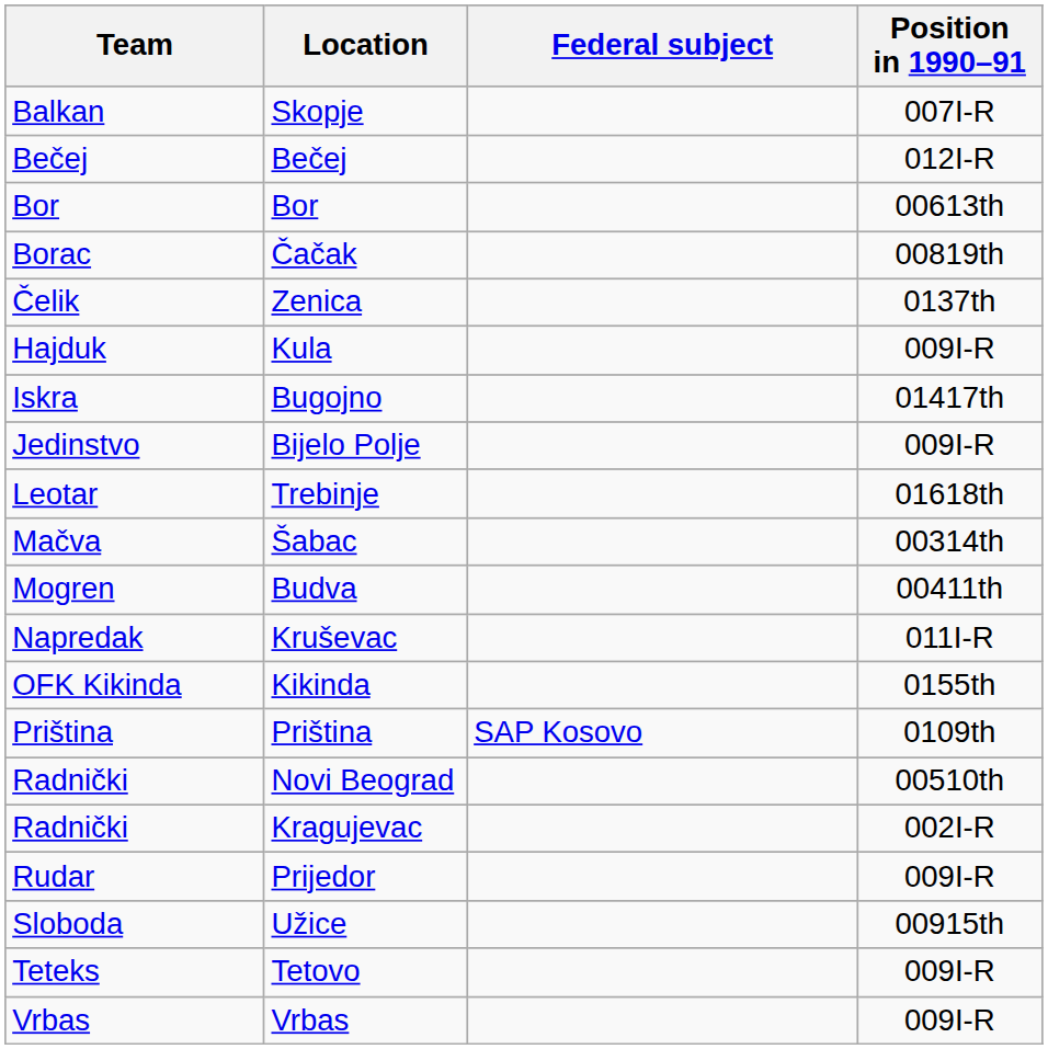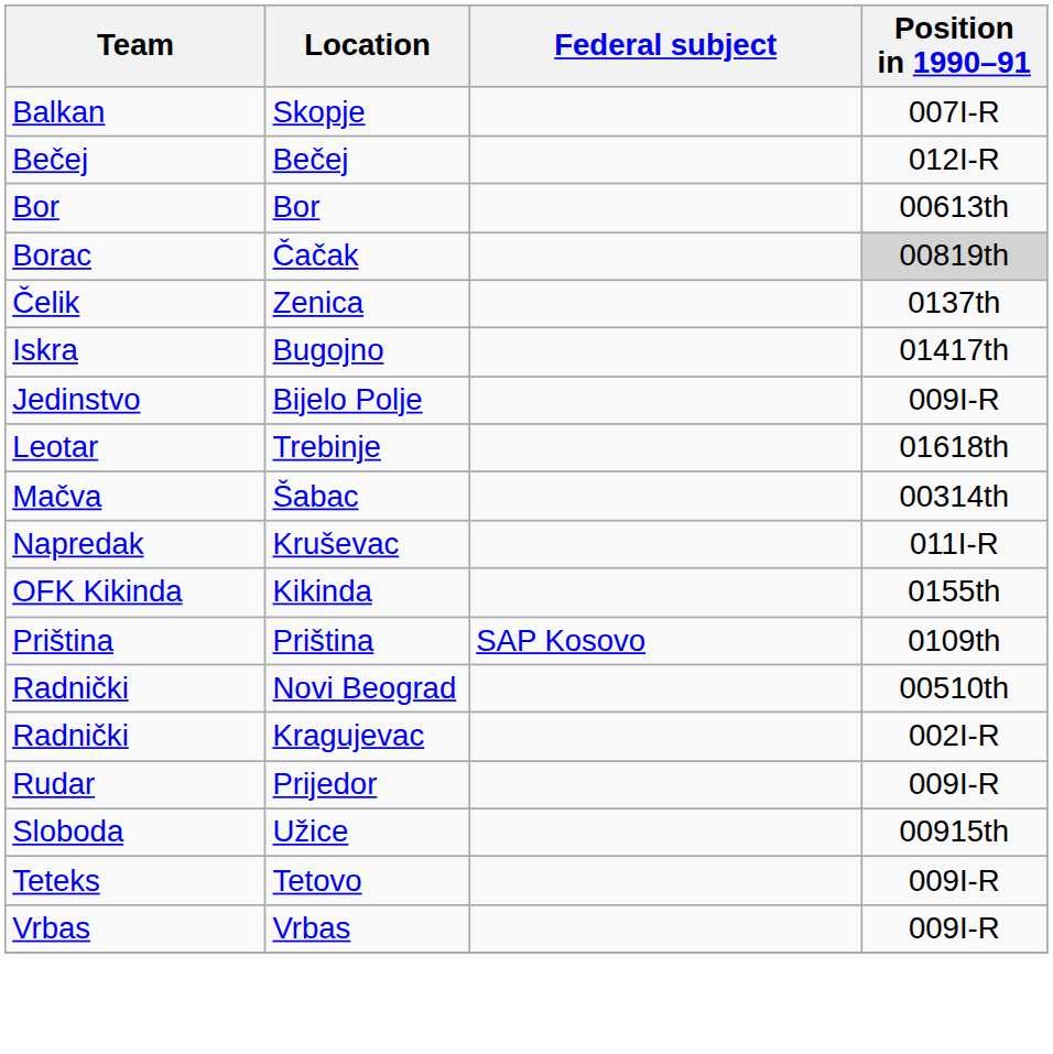 <table class="wikitable sortable" style="text-align: left;">
 <tr>
 <th width="130">Team</th>
 <th width="100">Location</th>
 <th width="200"><a href='#'>Federal subject</a></th>
 <th width="90">Position<br>in <a href='#'>1990–91</a></th>
 </tr>
 <tr>
 <td><a href='#'>Balkan</a></td>
 <td><a href='#'>Skopje</a></td>
 <td></td>
 <td style="text-align:center;"><span>007</span>I-R</td>
 </tr>
 <tr>
 <td><a href='#'>Bečej</a></td>
 <td><a href='#'>Bečej</a></td>
 <td></td>
 <td style="text-align:center;"><span>012</span>I-R</td>
 </tr>
 <tr>
 <td><a href='#'>Bor</a></td>
 <td><a href='#'>Bor</a></td>
 <td></td>
 <td style="text-align:center;"><span>006</span>13th</td>
 </tr>
 <tr>
 <td><a href='#'>Borac</a></td>
 <td><a href='#'>Čačak</a></td>
 <td></td>
-<td style="text-align:center;"><span>008</span>19th</td>
+<td style="background: lightgrey; text-align:center;"><span>008</span>19th</td>
 </tr>
 <tr>
 <td><a href='#'>Čelik</a></td>
 <td><a href='#'>Zenica</a></td>
 <td></td>
 <td style="text-align:center;"><span>013</span>7th</td>
-</tr>
-<tr>
-<td><a href='#'>Hajduk</a></td>
-<td><a href='#'>Kula</a></td>
-<td></td>
-<td style="text-align:center;"><span>009</span>I-R</td>
 </tr>
 <tr>
 <td><a href='#'>Iskra</a></td>
 <td><a href='#'>Bugojno</a></td>
 <td></td>
 <td style="text-align:center;"><span>014</span>17th</td>
 </tr>
 <tr>
 <td><a href='#'>Jedinstvo</a></td>
 <td><a href='#'>Bijelo Polje</a></td>
 <td></td>
 <td style="text-align:center;"><span>009</span>I-R</td>
 </tr>
 <tr>
 <td><a href='#'>Leotar</a></td>
 <td><a href='#'>Trebinje</a></td>
 <td></td>
 <td style="text-align:center;"><span>016</span>18th</td>
 </tr>
 <tr>
 <td><a href='#'>Mačva</a></td>
 <td><a href='#'>Šabac</a></td>
 <td></td>
 <td style="text-align:center;"><span>003</span>14th</td>
-</tr>
-<tr>
-<td><a href='#'>Mogren</a></td>
-<td><a href='#'>Budva</a></td>
-<td></td>
-<td style="text-align:center;"><span>004</span>11th</td>
 </tr>
 <tr>
 <td><a href='#'>Napredak</a></td>
 <td><a href='#'>Kruševac</a></td>
 <td></td>
 <td style="text-align:center;"><span>011</span>I-R</td>
 </tr>
 <tr>
 <td><a href='#'>OFK Kikinda</a></td>
 <td><a href='#'>Kikinda</a></td>
 <td></td>
 <td style="text-align:center;"><span>015</span>5th</td>
 </tr>
 <tr>
 <td><a href='#'>Priština</a></td>
 <td><a href='#'>Priština</a></td>
 <td> <a href='#'>SAP Kosovo</a></td>
 <td style="text-align:center;"><span>010</span>9th</td>
 </tr>
 <tr>
 <td><a href='#'>Radnički</a></td>
 <td><a href='#'>Novi Beograd</a></td>
 <td></td>
 <td style="text-align:center;"><span>005</span>10th</td>
 </tr>
 <tr>
 <td><a href='#'>Radnički</a></td>
 <td><a href='#'>Kragujevac</a></td>
 <td></td>
 <td style="text-align:center;"><span>002</span>I-R</td>
 </tr>
 <tr>
 <td><a href='#'>Rudar</a></td>
 <td><a href='#'>Prijedor</a></td>
 <td></td>
 <td style="text-align:center;"><span>009</span>I-R</td>
 </tr>
 <tr>
 <td><a href='#'>Sloboda</a></td>
 <td><a href='#'>Užice</a></td>
 <td></td>
 <td style="text-align:center;"><span>009</span>15th</td>
 </tr>
 <tr>
 <td><a href='#'>Teteks</a></td>
 <td><a href='#'>Tetovo</a></td>
 <td></td>
 <td style="text-align:center;"><span>009</span>I-R</td>
 </tr>
 <tr>
 <td><a href='#'>Vrbas</a></td>
 <td><a href='#'>Vrbas</a></td>
 <td></td>
 <td style="text-align:center;"><span>009</span>I-R</td>
 </tr>
 <tr>
 </tr>
 </table>
